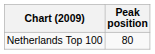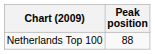 <table class="wikitable">
 <tr>
 <th>Chart (2009)</th>
 <th>Peak<br>position</th>
 </tr>
 <tr>
 <td>Netherlands Top 100</td>
-<td align="center">80</td>
+<td align="center">88</td>
 </tr>
 </table>
